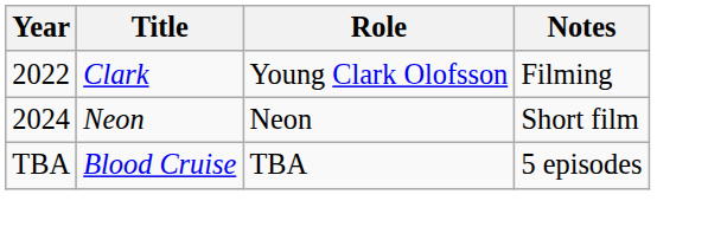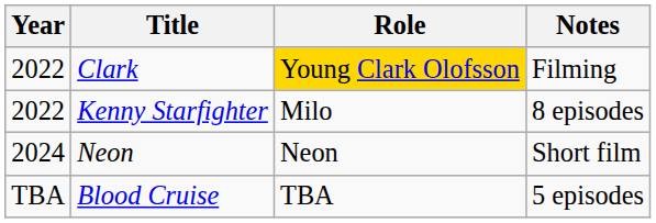 <table class="wikitable sortable">
 <tr>
 <th>Year</th>
 <th>Title</th>
 <th>Role</th>
 <th class="unsortable">Notes</th>
 </tr>
 <tr>
 <td>2022</td>
 <td><em><a href='#'>Clark</a></em></td>
-<td>Young <a href='#'>Clark Olofsson</a></td>
+<td style="background: gold;">Young <a href='#'>Clark Olofsson</a></td>
 <td>Filming</td>
+</tr>
+<tr>
+<td>2022</td>
+<td><em><a href='#'>Kenny Starfighter</a></em></td>
+<td>Milo</td>
+<td>8 episodes</td>
 </tr>
 <tr>
 <td>2024</td>
 <td><em>Neon</em></td>
 <td>Neon</td>
 <td>Short film</td>
 </tr>
 <tr>
 <td>TBA</td>
 <td><em><a href='#'>Blood Cruise</a></em></td>
 <td>TBA</td>
 <td>5 episodes</td>
 </tr>
 </table>
